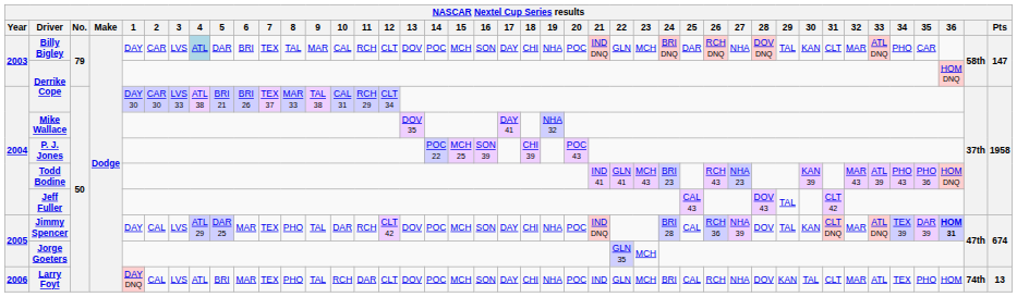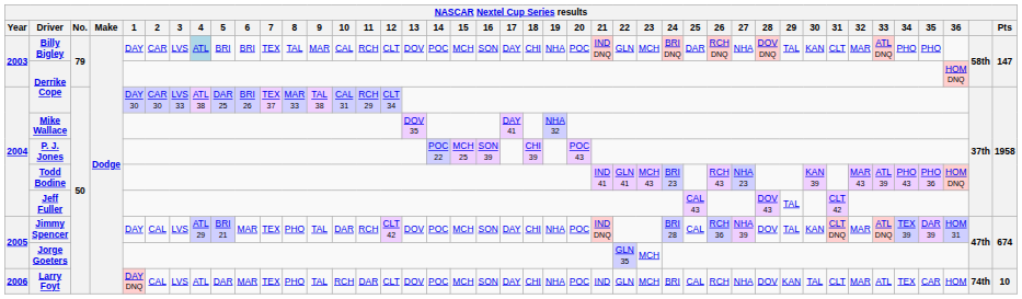 <table class="wikitable" style="text-align:center; font-size:75%">
 <tr>
 <th colspan=45><a href='#'>NASCAR</a> <a href='#'>Nextel Cup Series</a> results</th>
 </tr>
 <tr>
 <th>Year</th>
 <th>Driver</th>
 <th>No.</th>
 <th>Make</th>
 <th>1</th>
 <th>2</th>
 <th>3</th>
 <th>4</th>
 <th>5</th>
 <th>6</th>
 <th>7</th>
 <th>8</th>
 <th>9</th>
 <th>10</th>
 <th>11</th>
 <th>12</th>
 <th>13</th>
 <th>14</th>
 <th>15</th>
 <th>16</th>
 <th>17</th>
 <th>18</th>
 <th>19</th>
 <th>20</th>
 <th>21</th>
 <th>22</th>
 <th>23</th>
 <th>24</th>
 <th>25</th>
 <th>26</th>
 <th>27</th>
 <th>28</th>
 <th>29</th>
 <th>30</th>
 <th>31</th>
 <th>32</th>
 <th>33</th>
 <th>34</th>
 <th>35</th>
 <th>36</th>
 <th></th>
 <th>Pts</th>
 </tr>
 <tr>
 <th rowspan=2><a href='#'>2003</a></th>
 <th><a href='#'>Billy Bigley</a></th>
 <th rowspan=2>79</th>
 <th rowspan=10><a href='#'>Dodge</a></th>
 <td><a href='#'>DAY</a></td>
 <td><a href='#'>CAR</a></td>
 <td><a href='#'>LVS</a></td>
 <td style="background: lightblue;"><a href='#'>ATL</a></td>
-<td><a href='#'>DAR</a></td>
+<td><a href='#'>BRI</a></td>
 <td><a href='#'>BRI</a></td>
 <td><a href='#'>TEX</a></td>
 <td><a href='#'>TAL</a></td>
 <td><a href='#'>MAR</a></td>
 <td><a href='#'>CAL</a></td>
 <td><a href='#'>RCH</a></td>
 <td><a href='#'>CLT</a></td>
 <td><a href='#'>DOV</a></td>
 <td><a href='#'>POC</a></td>
 <td><a href='#'>MCH</a></td>
 <td><a href='#'>SON</a></td>
 <td><a href='#'>DAY</a></td>
 <td><a href='#'>CHI</a></td>
 <td><a href='#'>NHA</a></td>
 <td><a href='#'>POC</a></td>
 <td style="background:#FFCFCF;"><a href='#'>IND</a><br><small>DNQ</small></td>
 <td><a href='#'>GLN</a></td>
 <td><a href='#'>MCH</a></td>
 <td style="background:#FFCFCF;"><a href='#'>BRI</a><br><small>DNQ</small></td>
 <td><a href='#'>DAR</a></td>
 <td style="background:#FFCFCF;"><a href='#'>RCH</a><br><small>DNQ</small></td>
 <td><a href='#'>NHA</a></td>
 <td style="background:#FFCFCF;"><a href='#'>DOV</a><br><small>DNQ</small></td>
 <td><a href='#'>TAL</a></td>
 <td><a href='#'>KAN</a></td>
 <td><a href='#'>CLT</a></td>
 <td><a href='#'>MAR</a></td>
 <td style="background:#FFCFCF;"><a href='#'>ATL</a><br><small>DNQ</small></td>
 <td><a href='#'>PHO</a></td>
-<td><a href='#'>CAR</a></td>
+<td><a href='#'>PHO</a></td>
 <td></td>
 <th rowspan=2>58th</th>
 <th rowspan=2>147</th>
 </tr>
 <tr>
 <th rowspan=2><a href='#'>Derrike Cope</a></th>
 <td colspan=35></td>
 <td style="background:#FFCFCF;"><a href='#'>HOM</a><br><small>DNQ</small></td>
 </tr>
 <tr>
 <th rowspan=5><a href='#'>2004</a></th>
 <th rowspan=8>50</th>
 <td style="background:#CFCFFF;"><a href='#'>DAY</a><br><small>30</small></td>
 <td style="background:#CFCFFF;"><a href='#'>CAR</a><br><small>30</small></td>
 <td style="background:#CFCFFF;"><a href='#'>LVS</a><br><small>33</small></td>
 <td style="background:#EFCFFF;"><a href='#'>ATL</a><br><small>38</small></td>
-<td style="background:#CFCFFF;"><a href='#'>BRI</a><br><small>21</small></td>
+<td style="background:#CFCFFF;"><a href='#'>DAR</a><br><small>25</small></td>
 <td style="background:#CFCFFF;"><a href='#'>BRI</a><br><small>26</small></td>
 <td style="background:#EFCFFF;"><a href='#'>TEX</a><br><small>37</small></td>
 <td style="background:#CFCFFF;"><a href='#'>MAR</a><br><small>33</small></td>
 <td style="background:#EFCFFF;"><a href='#'>TAL</a><br><small>38</small></td>
 <td style="background:#CFCFFF;"><a href='#'>CAL</a><br><small>31</small></td>
 <td style="background:#CFCFFF;"><a href='#'>RCH</a><br><small>29</small></td>
 <td style="background:#CFCFFF;"><a href='#'>CLT</a><br><small>34</small></td>
 <td colspan=24></td>
 <th rowspan=5>37th</th>
 <th rowspan=5>1958</th>
 </tr>
 <tr>
 <th><a href='#'>Mike Wallace</a></th>
 <td colspan=12></td>
 <td style="background:#EFCFFF;"><a href='#'>DOV</a><br><small>35</small></td>
 <td colspan=3></td>
 <td style="background:#EFCFFF;"><a href='#'>DAY</a><br><small>41</small></td>
 <td></td>
 <td style="background:#CFCFFF;"><a href='#'>NHA</a><br><small>32</small></td>
 <td colspan=17></td>
 </tr>
 <tr>
 <th><a href='#'>P. J. Jones</a></th>
 <td colspan=13></td>
 <td style="background:#cfcfff;"><a href='#'>POC</a><br><small>22</small></td>
 <td style="background:#efcfff;"><a href='#'>MCH</a><br><small>25</small></td>
 <td style="background:#efcfff;"><a href='#'>SON</a><br><small>39</small></td>
 <td></td>
 <td style="background:#efcfff;"><a href='#'>CHI</a><br><small>39</small></td>
 <td></td>
 <td style="background:#efcfff;"><a href='#'>POC</a><br><small>43</small></td>
 <td colspan=16></td>
 </tr>
 <tr>
 <th><a href='#'>Todd Bodine</a></th>
 <td colspan=20></td>
 <td style="background:#EFCFFF;"><a href='#'>IND</a><br><small>41</small></td>
 <td style="background:#EFCFFF;"><a href='#'>GLN</a><br><small>41</small></td>
 <td style="background:#EFCFFF;"><a href='#'>MCH</a><br><small>43</small></td>
 <td style="background:#CFCFFF;"><a href='#'>BRI</a><br><small>23</small></td>
 <td></td>
 <td style="background:#EFCFFF;"><a href='#'>RCH</a><br><small>43</small></td>
 <td style="background:#CFCFFF;"><a href='#'>NHA</a><br><small>23</small></td>
 <td colspan=2></td>
 <td style="background:#EFCFFF;"><a href='#'>KAN</a><br><small>39</small></td>
 <td></td>
 <td style="background:#EFCFFF;"><a href='#'>MAR</a><br><small>43</small></td>
 <td style="background:#EFCFFF;"><a href='#'>ATL</a><br><small>39</small></td>
 <td style="background:#EFCFFF;"><a href='#'>PHO</a><br><small>43</small></td>
 <td style="background:#EFCFFF;"><a href='#'>PHO</a><br><small>36</small></td>
 <td style="background:#FFCFCF;"><a href='#'>HOM</a><br><small>DNQ</small></td>
 </tr>
 <tr>
 <th><a href='#'>Jeff Fuller</a></th>
 <td colspan=24></td>
 <td style="background:#EFCFFF;"><a href='#'>CAL</a><br><small>43</small></td>
 <td colspan=2></td>
 <td style="background:#EFCFFF;"><a href='#'>DOV</a><br><small>43</small></td>
 <td><a href='#'>TAL</a></td>
 <td></td>
 <td style="background:#EFCFFF;"><a href='#'>CLT</a><br><small>42</small></td>
 <td colspan=5></td>
 </tr>
 <tr>
 <th rowspan=2><a href='#'>2005</a></th>
 <th><a href='#'>Jimmy Spencer</a></th>
 <td><a href='#'>DAY</a></td>
 <td><a href='#'>CAL</a></td>
 <td><a href='#'>LVS</a></td>
 <td style="background:#CFCFFF;"><a href='#'>ATL</a><br><small>29</small></td>
-<td style="background:#CFCFFF;"><a href='#'>DAR</a><br><small>25</small></td>
+<td style="background:#CFCFFF;"><a href='#'>BRI</a><br><small>21</small></td>
 <td><a href='#'>MAR</a></td>
 <td><a href='#'>TEX</a></td>
 <td><a href='#'>PHO</a></td>
 <td><a href='#'>TAL</a></td>
 <td><a href='#'>DAR</a></td>
 <td><a href='#'>RCH</a></td>
 <td style="background:#EFCFFF;"><a href='#'>CLT</a><br><small>42</small></td>
 <td><a href='#'>DOV</a></td>
 <td><a href='#'>POC</a></td>
 <td><a href='#'>MCH</a></td>
 <td><a href='#'>SON</a></td>
 <td><a href='#'>DAY</a></td>
 <td><a href='#'>CHI</a></td>
 <td><a href='#'>NHA</a></td>
 <td><a href='#'>POC</a></td>
 <td style="background:#FFCFCF;"><a href='#'>IND</a><br><small>DNQ</small></td>
 <td colspan=2></td>
 <td style="background:#CFCFFF;"><a href='#'>BRI</a><br><small>28</small></td>
 <td><a href='#'>CAL</a></td>
 <td style="background:#CFCFFF;"><a href='#'>RCH</a><br><small>36</small></td>
 <td style="background:#EFCFFF;"><a href='#'>NHA</a><br><small>39</small></td>
 <td><a href='#'>DOV</a></td>
 <td><a href='#'>TAL</a></td>
 <td><a href='#'>KAN</a></td>
 <td style="background:#FFCFCF;"><a href='#'>CLT</a><br><small>DNQ</small></td>
 <td><a href='#'>MAR</a></td>
 <td style="background:#FFCFCF;"><a href='#'>ATL</a><br><small>DNQ</small></td>
 <td style="background:#CFCFFF;"><a href='#'>TEX</a><br><small>39</small></td>
 <td style="background:#EFCFFF;"><a href='#'>DAR</a><br><small>39</small></td>
-<td style="background:#CFCFFF;"><strong><a href='#'>HOM</a><br><small>31</small></strong></td>
+<td style="background:#CFCFFF;"><a href='#'>HOM</a><br><small>31</small></td>
 <th rowspan=2>47th</th>
 <th rowspan=2>674</th>
 </tr>
 <tr>
 <th><a href='#'>Jorge Goeters</a></th>
 <td colspan=21></td>
 <td style="background:#CFCFFF;"><a href='#'>GLN</a><br><small>35</small></td>
 <td><a href='#'>MCH</a></td>
 <td colspan=13></td>
 </tr>
 <tr>
 <th><a href='#'>2006</a></th>
 <th><a href='#'>Larry Foyt</a></th>
 <td style="background:#FFCFCF;"><a href='#'>DAY</a><br><small>DNQ</small></td>
 <td><a href='#'>CAL</a></td>
 <td><a href='#'>LVS</a></td>
 <td><a href='#'>ATL</a></td>
-<td><a href='#'>BRI</a></td>
+<td><a href='#'>DAR</a></td>
 <td><a href='#'>MAR</a></td>
 <td><a href='#'>TEX</a></td>
 <td><a href='#'>PHO</a></td>
 <td><a href='#'>TAL</a></td>
 <td><a href='#'>RCH</a></td>
 <td><a href='#'>DAR</a></td>
 <td><a href='#'>CLT</a></td>
 <td><a href='#'>DOV</a></td>
 <td><a href='#'>POC</a></td>
 <td><a href='#'>MCH</a></td>
 <td><a href='#'>SON</a></td>
 <td><a href='#'>DAY</a></td>
 <td><a href='#'>CHI</a></td>
 <td><a href='#'>NHA</a></td>
 <td><a href='#'>POC</a></td>
 <td><a href='#'>IND</a></td>
 <td><a href='#'>GLN</a></td>
 <td><a href='#'>MCH</a></td>
 <td><a href='#'>BRI</a></td>
 <td><a href='#'>CAL</a></td>
 <td><a href='#'>RCH</a></td>
 <td><a href='#'>NHA</a></td>
 <td><a href='#'>DOV</a></td>
 <td><a href='#'>KAN</a></td>
 <td><a href='#'>TAL</a></td>
 <td><a href='#'>CLT</a></td>
 <td><a href='#'>MAR</a></td>
 <td><a href='#'>ATL</a></td>
 <td><a href='#'>TEX</a></td>
-<td><a href='#'>PHO</a></td>
+<td><a href='#'>CAR</a></td>
 <td><a href='#'>HOM</a></td>
 <th>74th</th>
-<th>13</th>
+<th>10</th>
 </tr>
 </table>
